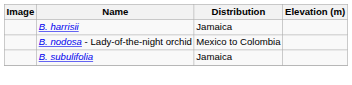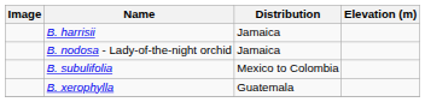 <table class="wikitable collapsible">
 <tr>
 <th>Image</th>
 <th>Name</th>
 <th>Distribution</th>
 <th>Elevation (m)</th>
 </tr>
 <tr>
 <td></td>
 <td><em><a href='#'>B. harrisii</a></em> </td>
 <td>Jamaica</td>
 <td></td>
 </tr>
 <tr>
 <td></td>
 <td><em><a href='#'>B. nodosa</a></em>  - Lady-of-the-night orchid</td>
+<td>Jamaica</td>
+<td></td>
+</tr>
+<tr>
+<td></td>
+<td><em><a href='#'>B. subulifolia</a></em> </td>
 <td>Mexico to Colombia</td>
 <td></td>
 </tr>
 <tr>
 <td></td>
-<td><em><a href='#'>B. subulifolia</a></em> </td>
-<td>Jamaica</td>
+<td><em><a href='#'>B. xerophylla</a></em> </td>
+<td>Guatemala</td>
 <td></td>
 </tr>
 <tr>
 </tr>
 </table>
